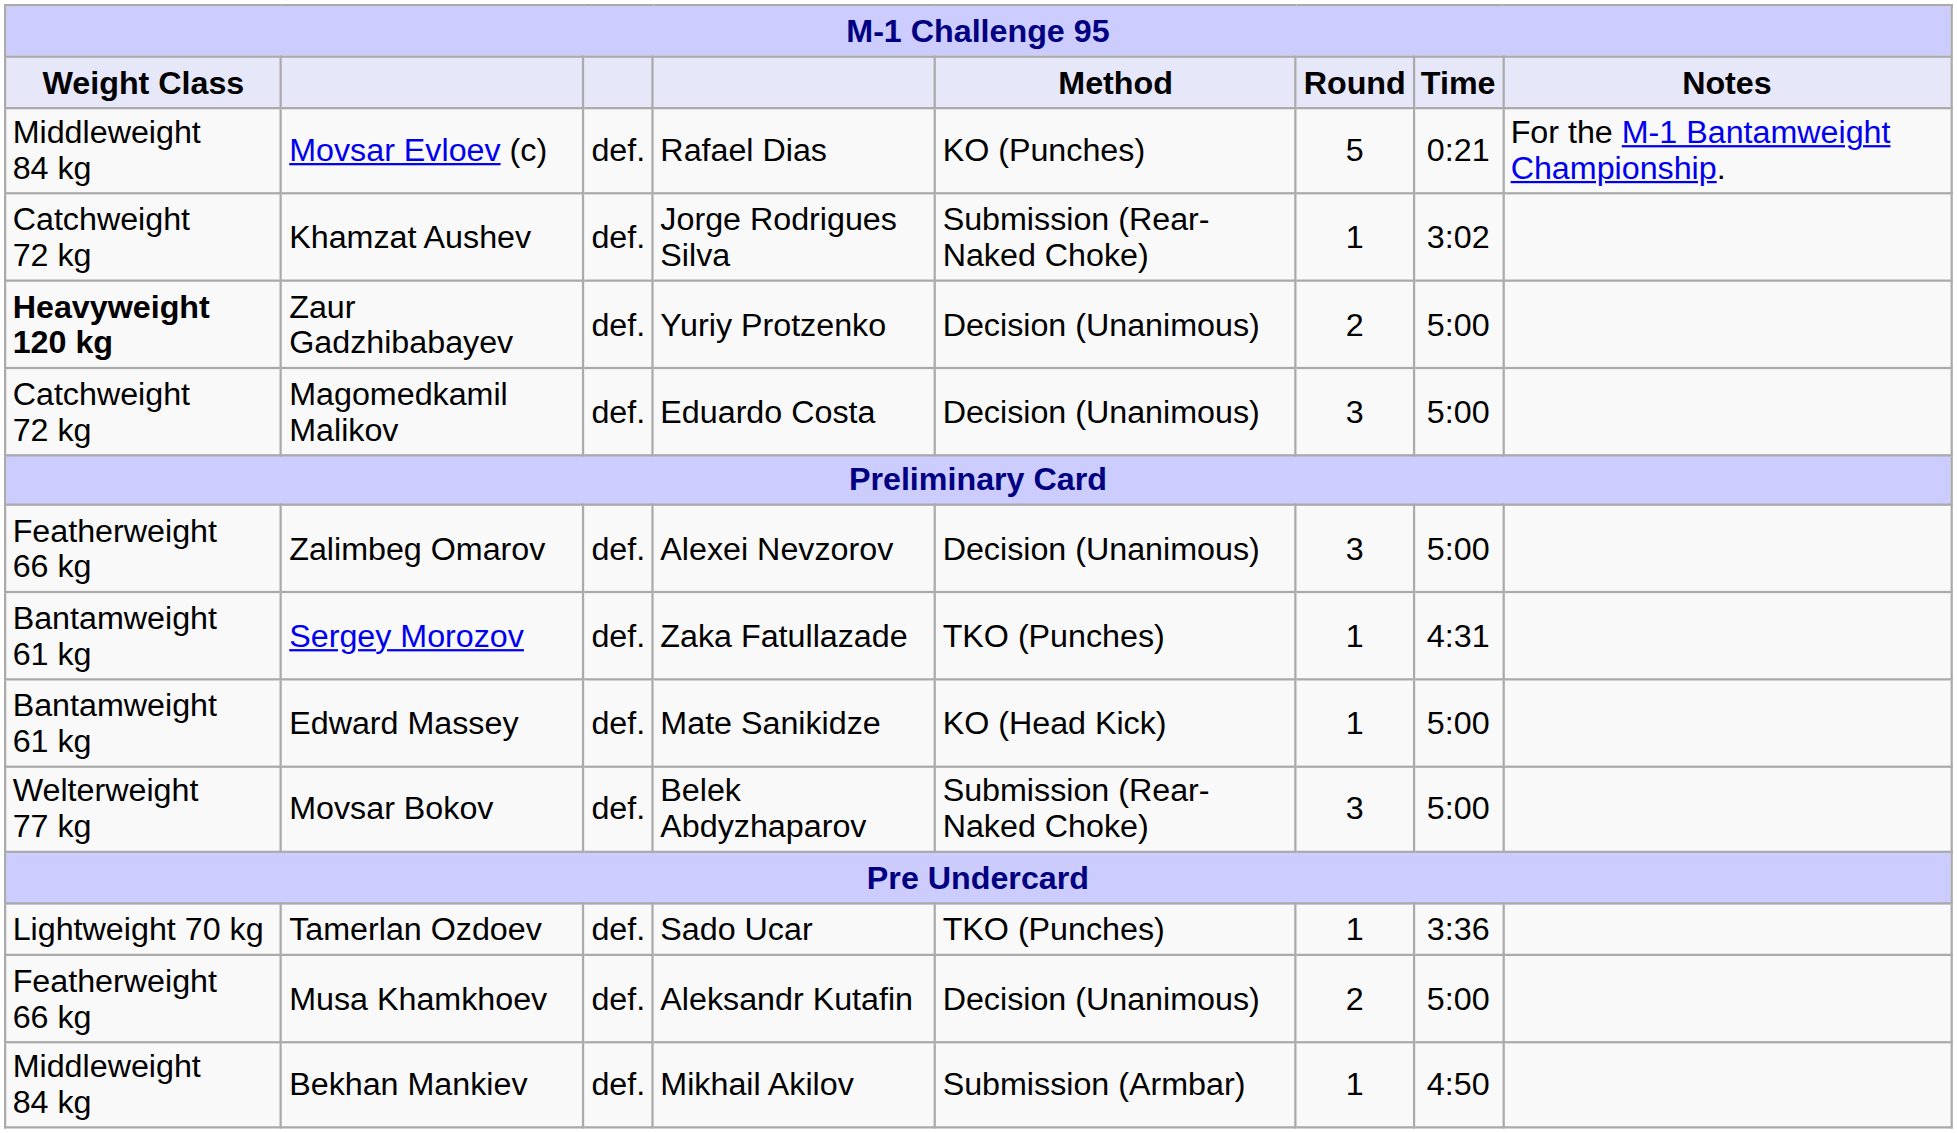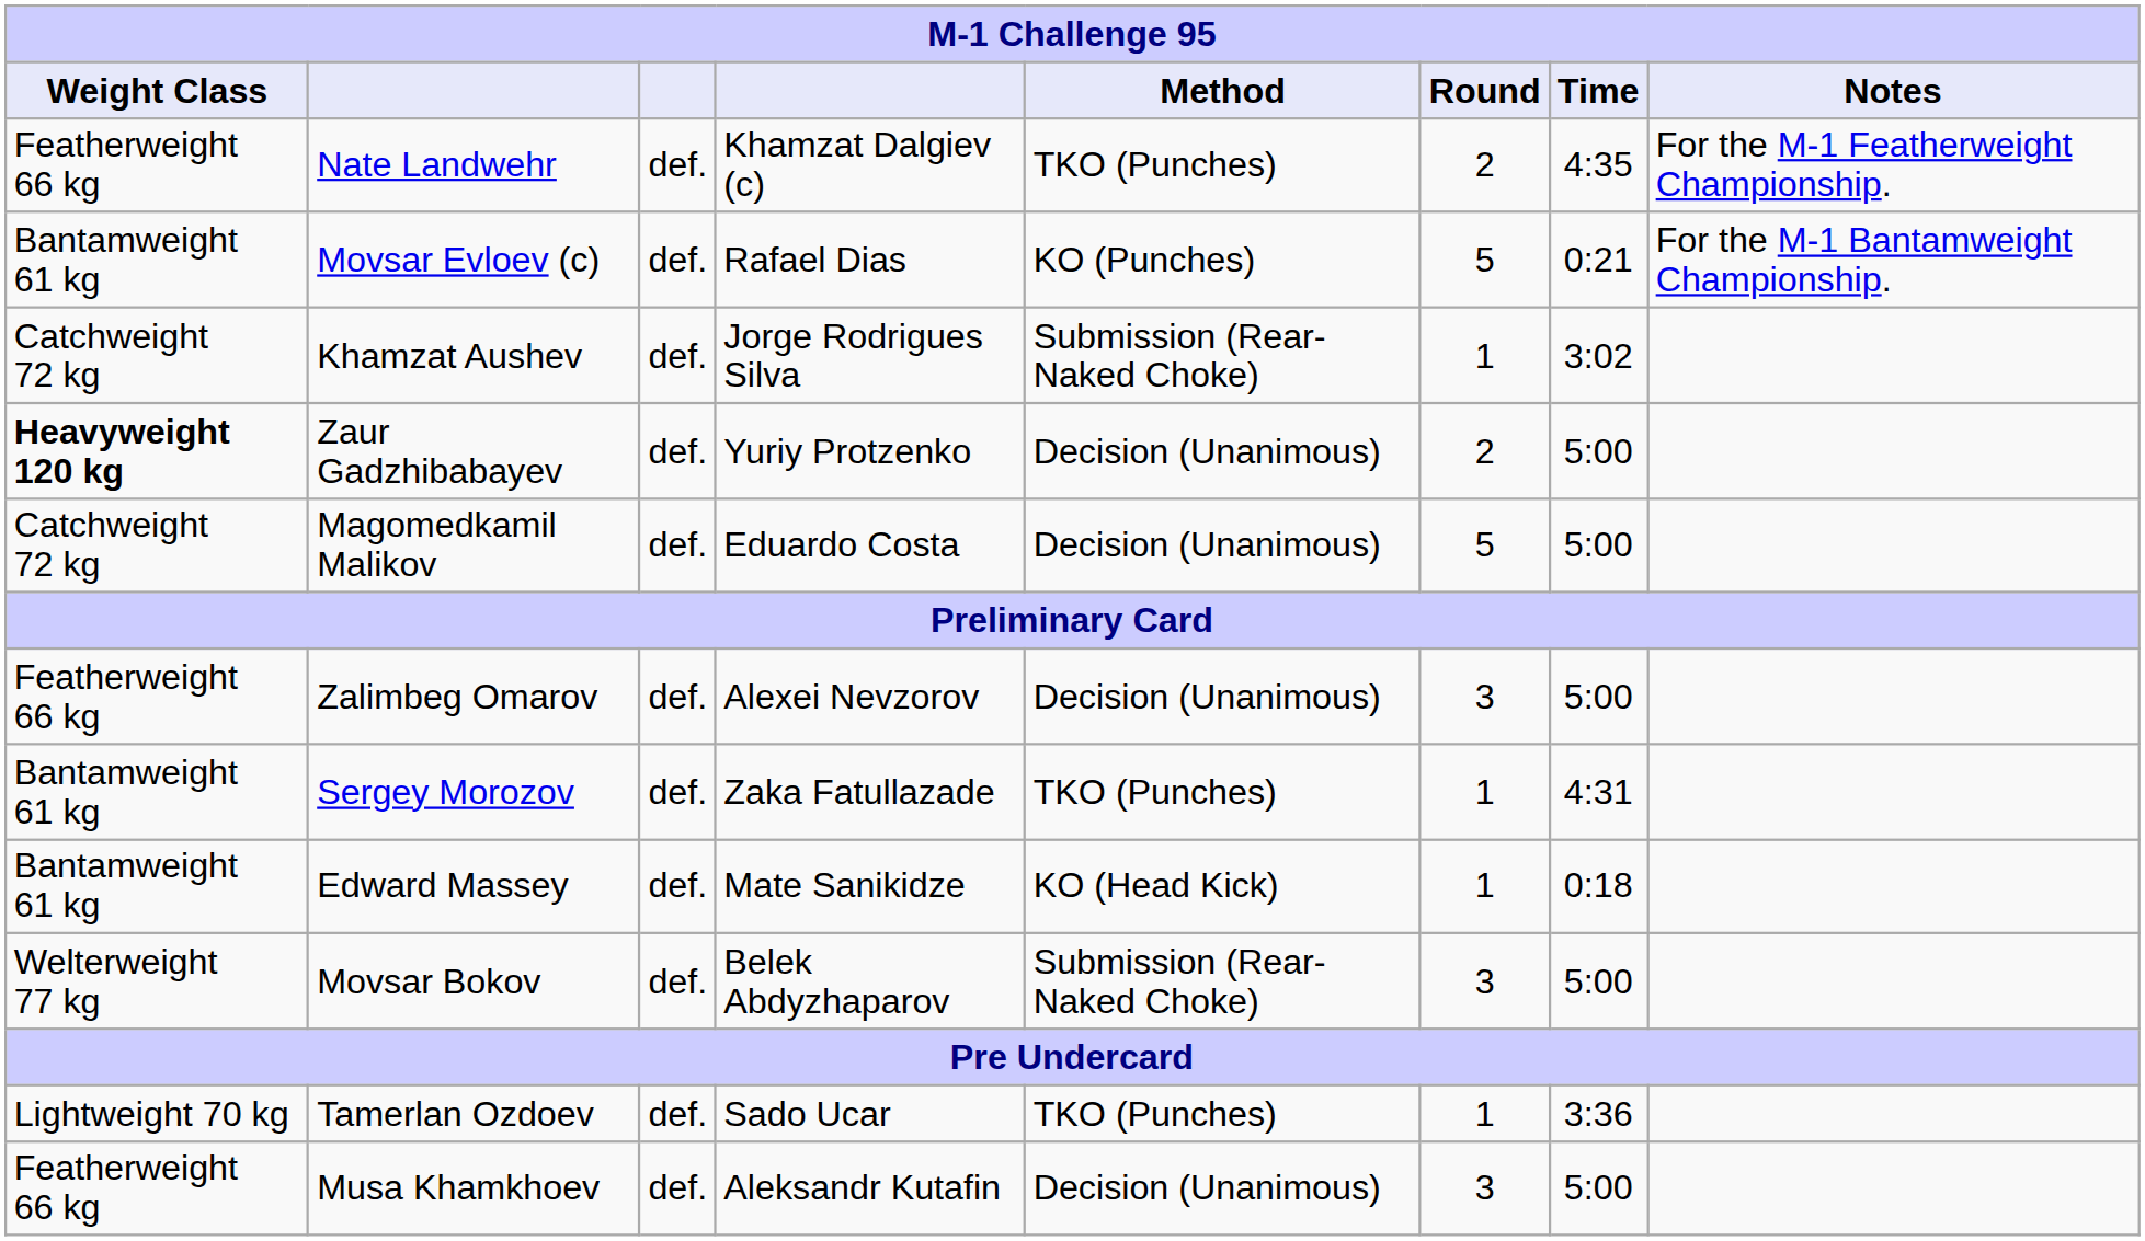 <table class="wikitable" style="font-size: 90%;">
 <tr>
 <th colspan="8" style="background-color: #ccf; color: #000080; text-align: center;"><strong>M-1 Challenge 95</strong></th>
 </tr>
 <tr>
 <th colspan="1" style="background-color: #E6E8FA; color: #000000; text-align: center;">Weight Class</th>
 <th colspan="1" style="background-color: #E6E8FA; color: #000000; text-align: center;"></th>
 <th colspan="1" style="background-color: #E6E8FA; color: #000000; text-align: center;"></th>
 <th colspan="1" style="background-color: #E6E8FA; color: #000000; text-align: center;"></th>
 <th colspan="1" style="background-color: #E6E8FA; color: #000000; text-align: center;">Method</th>
 <th colspan="1" style="background-color: #E6E8FA; color: #000000; text-align: center;">Round</th>
 <th colspan="1" style="background-color: #E6E8FA; color: #000000; text-align: center;">Time</th>
 <th colspan="1" style="background-color: #E6E8FA; color: #000000; text-align: center;">Notes</th>
 </tr>
 <tr>
-<td>Middleweight 84 kg</td>
+<td>Featherweight 66 kg</td>
+<td> <a href='#'>Nate Landwehr</a></td>
+<td>def.</td>
+<td> Khamzat Dalgiev (c)</td>
+<td>TKO (Punches)</td>
+<td align=center>2</td>
+<td align=center>4:35</td>
+<td>For the <a href='#'>M-1 Featherweight Championship</a>.</td>
+</tr>
+<tr>
+<td>Bantamweight 61 kg</td>
 <td> <a href='#'>Movsar Evloev</a> (c)</td>
 <td>def.</td>
 <td> Rafael Dias</td>
 <td>KO (Punches)</td>
 <td align=center>5</td>
 <td align=center>0:21</td>
 <td>For the <a href='#'>M-1 Bantamweight Championship</a>.</td>
 </tr>
 <tr>
 <td>Catchweight 72 kg</td>
 <td> Khamzat Aushev</td>
 <td>def.</td>
 <td> Jorge Rodrigues Silva</td>
 <td>Submission (Rear-Naked Choke)</td>
 <td align=center>1</td>
 <td align=center>3:02</td>
 <td></td>
 </tr>
 <tr>
 <td><strong>Heavyweight 120 kg</strong></td>
 <td> Zaur Gadzhibabayev</td>
 <td>def.</td>
 <td> Yuriy Protzenko</td>
 <td>Decision (Unanimous)</td>
 <td align=center>2</td>
 <td align=center>5:00</td>
 <td></td>
 </tr>
 <tr>
 <td>Catchweight 72 kg</td>
 <td> Magomedkamil Malikov</td>
 <td>def.</td>
 <td> Eduardo Costa</td>
 <td>Decision (Unanimous)</td>
-<td align=center>3</td>
+<td align=center>5</td>
 <td align=center>5:00</td>
 <td></td>
 </tr>
 <tr>
 <th colspan="8" style="background-color: #ccf; color: #000080; text-align: center;"><strong>Preliminary Card</strong></th>
 </tr>
 <tr>
 <td>Featherweight 66 kg</td>
 <td> Zalimbeg Omarov</td>
 <td>def.</td>
 <td> Alexei Nevzorov</td>
 <td>Decision (Unanimous)</td>
 <td align=center>3</td>
 <td align=center>5:00</td>
 <td></td>
 </tr>
 <tr>
 <td>Bantamweight 61 kg</td>
 <td> <a href='#'>Sergey Morozov</a></td>
 <td>def.</td>
 <td> Zaka Fatullazade</td>
 <td>TKO (Punches)</td>
 <td align=center>1</td>
 <td align=center>4:31</td>
 <td></td>
 </tr>
 <tr>
 <td>Bantamweight 61 kg</td>
 <td> Edward Massey</td>
 <td>def.</td>
 <td> Mate Sanikidze</td>
 <td>KO (Head Kick)</td>
 <td align=center>1</td>
-<td align=center>5:00</td>
+<td align=center>0:18</td>
 <td></td>
 </tr>
 <tr>
 <td>Welterweight 77 kg</td>
 <td> Movsar Bokov</td>
 <td>def.</td>
 <td> Belek Abdyzhaparov</td>
 <td>Submission (Rear-Naked Choke)</td>
 <td align=center>3</td>
 <td align=center>5:00</td>
 <td></td>
 </tr>
 <tr>
 <th colspan="8" style="background-color: #ccf; color: #000080; text-align: center;"><strong>Pre Undercard</strong></th>
 </tr>
 <tr>
 <td>Lightweight 70 kg</td>
 <td> Tamerlan Ozdoev</td>
 <td>def.</td>
 <td> Sado Ucar</td>
 <td>TKO (Punches)</td>
 <td align=center>1</td>
 <td align=center>3:36</td>
 <td></td>
 </tr>
 <tr>
 <td>Featherweight 66 kg</td>
 <td> Musa Khamkhoev</td>
 <td>def.</td>
 <td> Aleksandr Kutafin</td>
 <td>Decision (Unanimous)</td>
-<td align=center>2</td>
+<td align=center>3</td>
 <td align=center>5:00</td>
 <td></td>
 </tr>
-<tr>
-<td>Middleweight 84 kg</td>
-<td> Bekhan Mankiev</td>
-<td>def.</td>
-<td> Mikhail Akilov</td>
-<td>Submission (Armbar)</td>
-<td align=center>1</td>
-<td align=center>4:50</td>
-<td></td>
-</tr>
 </table>
